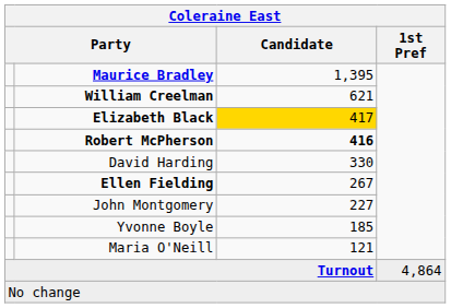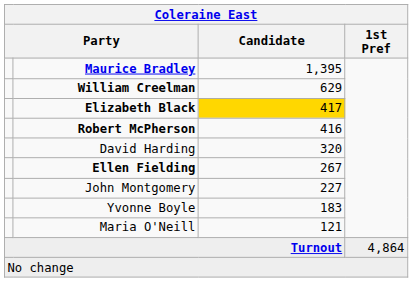 <table class="wikitable">
 <tr>
 <th colspan="4" align="center"><a href='#'>Coleraine East</a></th>
 </tr>
 <tr>
 <th colspan="2" align="center" width=200>Party</th>
 <th width=150>Candidate</th>
 <th width=60>1st Pref</th>
 </tr>
 <tr>
 <td></td>
 <td align="right"><strong><a href='#'>Maurice Bradley</a></strong></td>
 <td align="right">1,395</td>
 </tr>
 <tr>
 <td></td>
 <td align="right"><strong>William Creelman</strong></td>
-<td align="right">621</td>
+<td align="right">629</td>
 </tr>
 <tr>
 <td></td>
 <td align="right"><strong>Elizabeth Black</strong></td>
 <td align="right" style="background: gold;">417</td>
 </tr>
 <tr>
 <td></td>
 <td align="right"><strong>Robert McPherson</strong></td>
-<td align="right"><strong>416</strong></td>
+<td align="right">416</td>
 </tr>
 <tr>
 <td></td>
 <td align="right">David Harding</td>
-<td align="right">330</td>
+<td align="right">320</td>
 </tr>
 <tr>
 <td></td>
 <td align="right"><strong>Ellen Fielding</strong></td>
 <td align="right">267</td>
 </tr>
 <tr>
 <td></td>
 <td align="right">John Montgomery</td>
 <td align="right">227</td>
 </tr>
 <tr>
 <td></td>
 <td align="right">Yvonne Boyle</td>
-<td align="right">185</td>
+<td align="right">183</td>
 </tr>
 <tr>
 <td></td>
 <td align="right">Maria O'Neill</td>
 <td align="right">121</td>
 </tr>
 <tr bgcolor="EEEEEE">
 <td colspan=3 align="right"><strong><a href='#'>Turnout</a></strong></td>
 <td align="right">4,864</td>
 </tr>
 <tr>
 <td colspan=4 bgcolor="EEEEEE">No change</td>
 </tr>
 </table>
